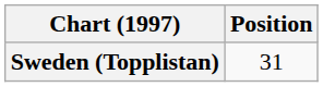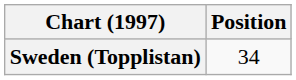 <table class="wikitable plainrowheaders" style="text-align:center">
 <tr>
 <th scope="col">Chart (1997)</th>
 <th scope="col">Position</th>
 </tr>
 <tr>
 <th scope="row">Sweden (Topplistan)</th>
-<td>31</td>
+<td>34</td>
 </tr>
 </table>
